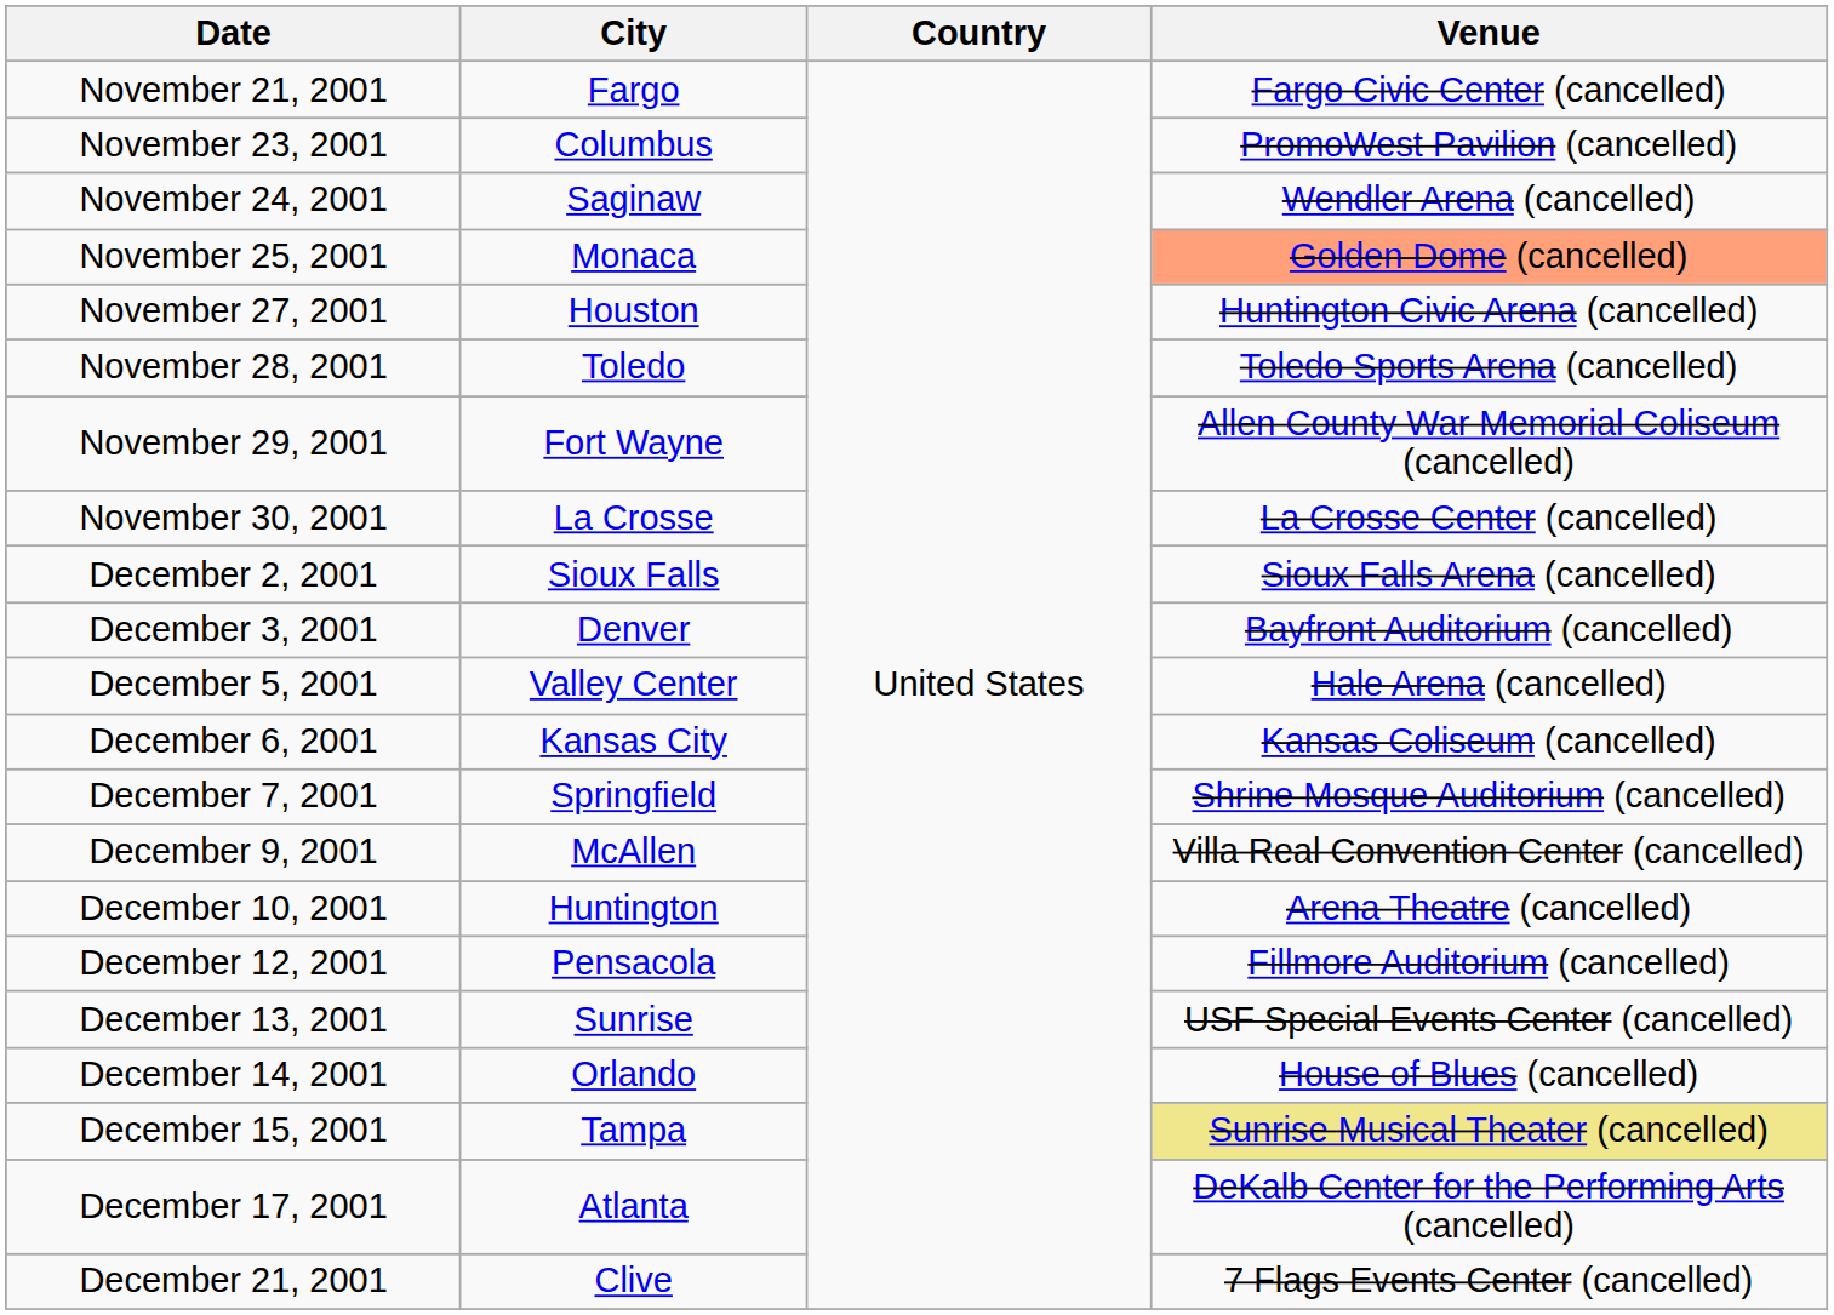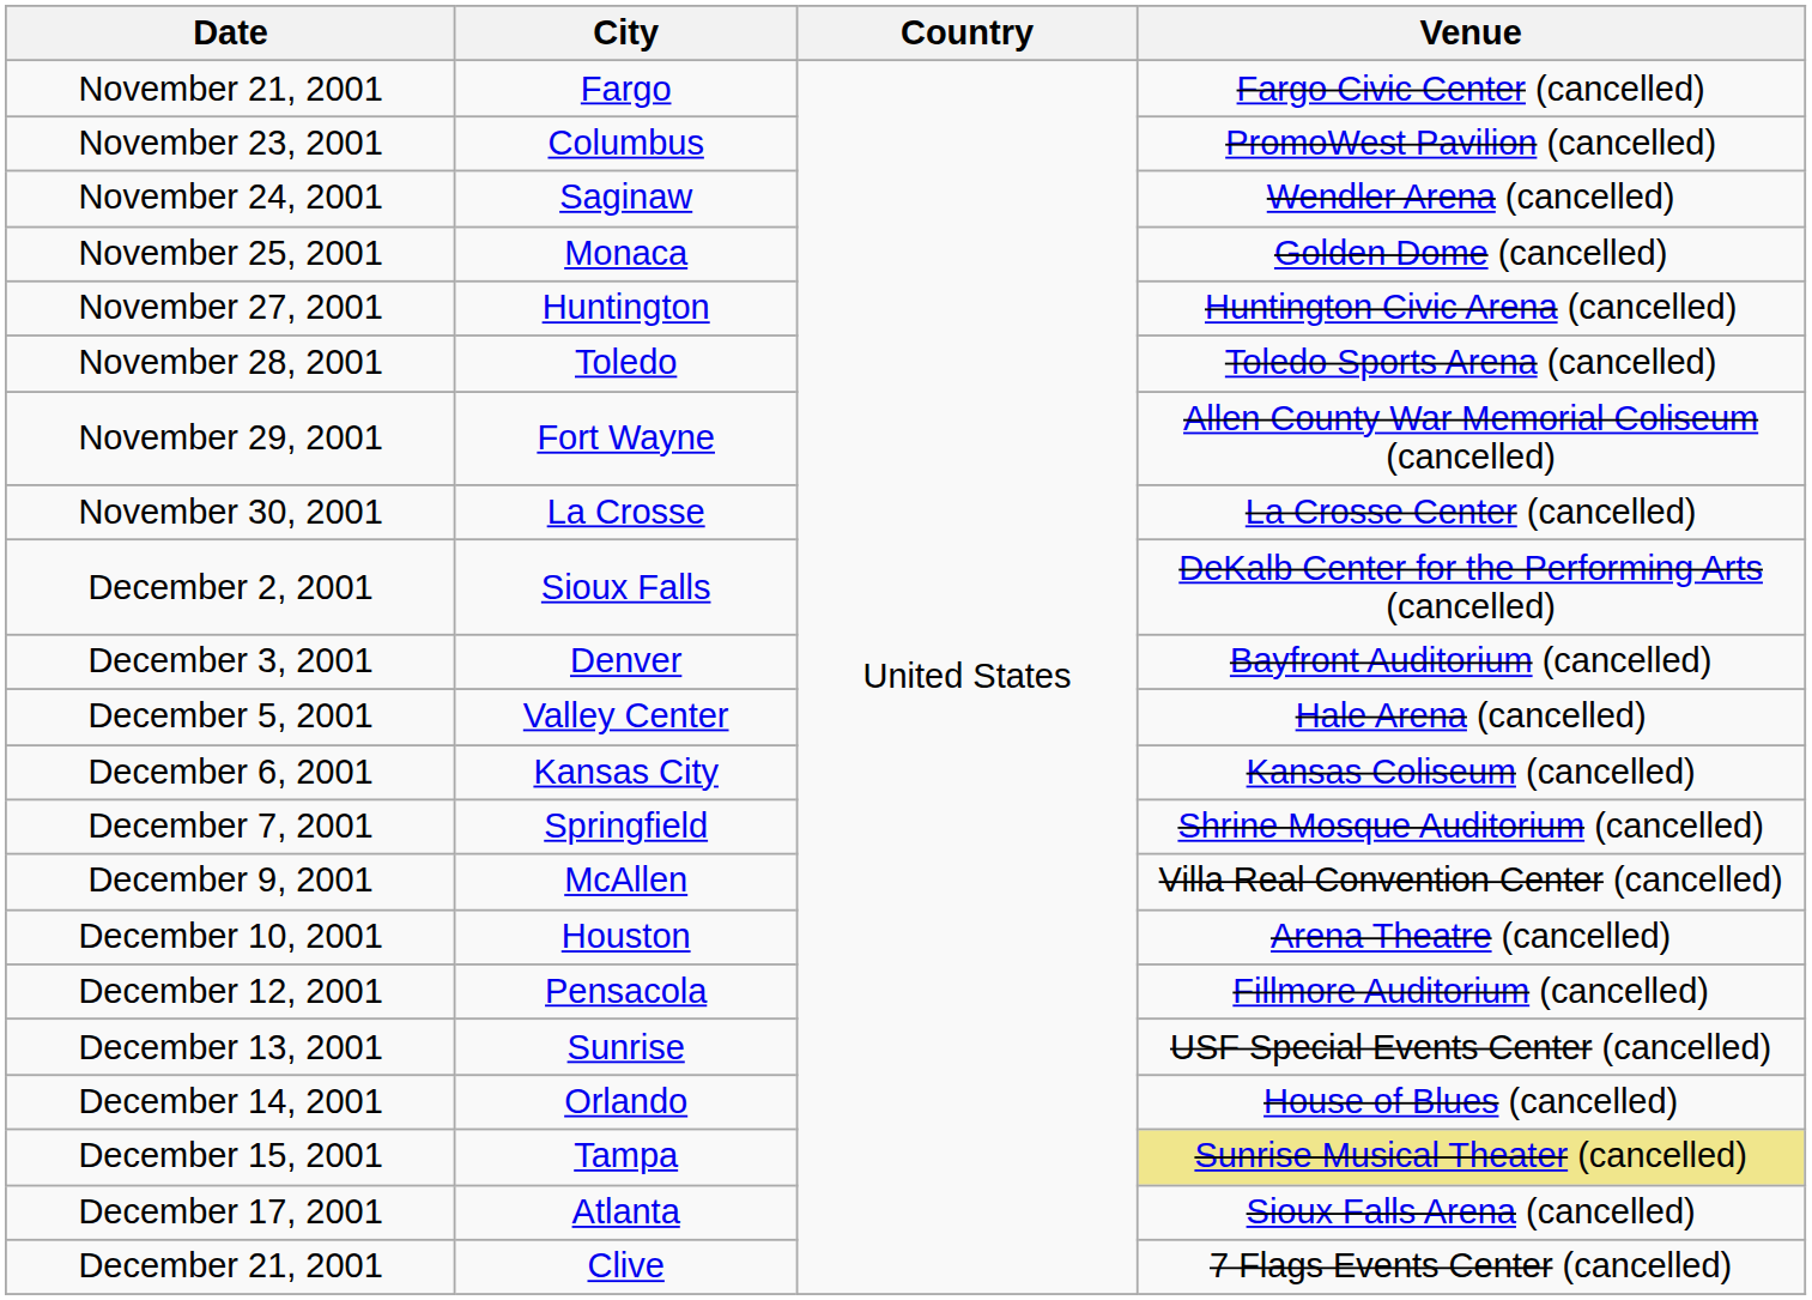 <table class="wikitable" style="text-align:center;">
 <tr>
 <th width="200">Date</th>
 <th width="150">City</th>
 <th width="150">Country</th>
 <th width="300">Venue</th>
 </tr>
 <tr>
 <td>November 21, 2001</td>
 <td><a href='#'>Fargo</a></td>
 <td rowspan="21">United States</td>
 <td><s><a href='#'>Fargo Civic Center</a></s> (cancelled)</td>
 </tr>
 <tr>
 <td>November 23, 2001</td>
 <td><a href='#'>Columbus</a></td>
 <td><s><a href='#'>PromoWest Pavilion</a></s> (cancelled)</td>
 </tr>
 <tr>
 <td>November 24, 2001</td>
 <td><a href='#'>Saginaw</a></td>
 <td><s><a href='#'>Wendler Arena</a></s> (cancelled)</td>
 </tr>
 <tr>
 <td>November 25, 2001</td>
 <td><a href='#'>Monaca</a></td>
-<td style="background: lightsalmon;"><s><a href='#'>Golden Dome</a></s> (cancelled)</td>
+<td><s><a href='#'>Golden Dome</a></s> (cancelled)</td>
 </tr>
 <tr>
 <td>November 27, 2001</td>
-<td><a href='#'>Houston</a></td>
+<td><a href='#'>Huntington</a></td>
 <td><s><a href='#'>Huntington Civic Arena</a></s> (cancelled)</td>
 </tr>
 <tr>
 <td>November 28, 2001</td>
 <td><a href='#'>Toledo</a></td>
 <td><s><a href='#'>Toledo Sports Arena</a></s> (cancelled)</td>
 </tr>
 <tr>
 <td>November 29, 2001</td>
 <td><a href='#'>Fort Wayne</a></td>
 <td><s><a href='#'>Allen County War Memorial Coliseum</a></s> (cancelled)</td>
 </tr>
 <tr>
 <td>November 30, 2001</td>
 <td><a href='#'>La Crosse</a></td>
 <td><s><a href='#'>La Crosse Center</a></s> (cancelled)</td>
 </tr>
 <tr>
 <td>December 2, 2001</td>
 <td><a href='#'>Sioux Falls</a></td>
-<td><s><a href='#'>Sioux Falls Arena</a></s> (cancelled)</td>
+<td><s><a href='#'>DeKalb Center for the Performing Arts</a></s> (cancelled)</td>
 </tr>
 <tr>
 <td>December 3, 2001</td>
 <td><a href='#'>Denver</a></td>
 <td><s><a href='#'>Bayfront Auditorium</a></s> (cancelled)</td>
 </tr>
 <tr>
 <td>December 5, 2001</td>
 <td><a href='#'>Valley Center</a></td>
 <td><s><a href='#'>Hale Arena</a></s> (cancelled)</td>
 </tr>
 <tr>
 <td>December 6, 2001</td>
 <td><a href='#'>Kansas City</a></td>
 <td><s><a href='#'>Kansas Coliseum</a></s> (cancelled)</td>
 </tr>
 <tr>
 <td>December 7, 2001</td>
 <td><a href='#'>Springfield</a></td>
 <td><s><a href='#'>Shrine Mosque Auditorium</a></s> (cancelled)</td>
 </tr>
 <tr>
 <td>December 9, 2001</td>
 <td><a href='#'>McAllen</a></td>
 <td><s>Villa Real Convention Center</s> (cancelled)</td>
 </tr>
 <tr>
 <td>December 10, 2001</td>
-<td><a href='#'>Huntington</a></td>
+<td><a href='#'>Houston</a></td>
 <td><s><a href='#'>Arena Theatre</a></s> (cancelled)</td>
 </tr>
 <tr>
 <td>December 12, 2001</td>
 <td><a href='#'>Pensacola</a></td>
 <td><s><a href='#'>Fillmore Auditorium</a></s> (cancelled)</td>
 </tr>
 <tr>
 <td>December 13, 2001</td>
 <td><a href='#'>Sunrise</a></td>
 <td><s>USF Special Events Center</s> (cancelled)</td>
 </tr>
 <tr>
 <td>December 14, 2001</td>
 <td><a href='#'>Orlando</a></td>
 <td><s><a href='#'>House of Blues</a></s> (cancelled)</td>
 </tr>
 <tr>
 <td>December 15, 2001</td>
 <td><a href='#'>Tampa</a></td>
 <td style="background: khaki;"><s><a href='#'>Sunrise Musical Theater</a></s> (cancelled)</td>
 </tr>
 <tr>
 <td>December 17, 2001</td>
 <td><a href='#'>Atlanta</a></td>
-<td><s><a href='#'>DeKalb Center for the Performing Arts</a></s> (cancelled)</td>
+<td><s><a href='#'>Sioux Falls Arena</a></s> (cancelled)</td>
 </tr>
 <tr>
 <td>December 21, 2001</td>
 <td><a href='#'>Clive</a></td>
 <td><s>7 Flags Events Center</s> (cancelled)</td>
 </tr>
 </table>
